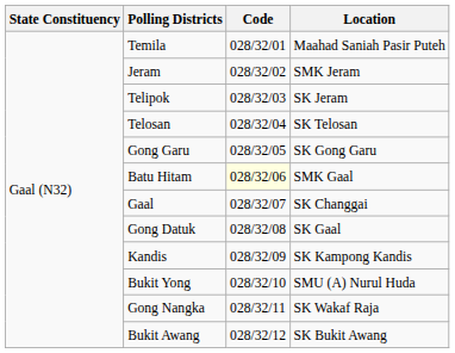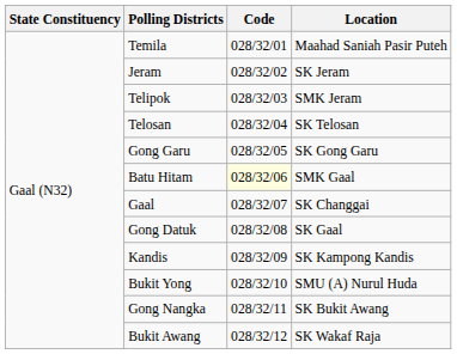 <table class="wikitable sortable mw-collapsible">
 <tr>
 <th><small>State Constituency</small></th>
 <th><small>Polling Districts</small></th>
 <th><small>Code</small></th>
 <th><small>Location</small></th>
 </tr>
 <tr>
 <td rowspan="12"><small>Gaal (N32)</small></td>
 <td><small>Temila</small></td>
 <td><small>028/32/01</small></td>
 <td><small>Maahad Saniah Pasir Puteh</small></td>
 </tr>
 <tr>
 <td><small>Jeram</small></td>
 <td><small>028/32/02</small></td>
-<td><small>SMK Jeram</small></td>
+<td><small>SK Jeram</small></td>
 </tr>
 <tr>
 <td><small>Telipok</small></td>
 <td><small>028/32/03</small></td>
-<td><small>SK Jeram</small></td>
+<td><small>SMK Jeram</small></td>
 </tr>
 <tr>
 <td><small>Telosan</small></td>
 <td><small>028/32/04</small></td>
 <td><small>SK Telosan</small></td>
 </tr>
 <tr>
 <td><small>Gong Garu</small></td>
 <td><small>028/32/05</small></td>
 <td><small>SK Gong Garu</small></td>
 </tr>
 <tr>
 <td><small>Batu Hitam</small></td>
 <td style="background: lightyellow;"><small>028/32/06</small></td>
 <td><small>SMK Gaal</small></td>
 </tr>
 <tr>
 <td><small>Gaal</small></td>
 <td><small>028/32/07</small></td>
 <td><small>SK Changgai</small></td>
 </tr>
 <tr>
 <td><small>Gong Datuk</small></td>
 <td><small>028/32/08</small></td>
 <td><small>SK Gaal</small></td>
 </tr>
 <tr>
 <td><small>Kandis</small></td>
 <td><small>028/32/09</small></td>
 <td><small>SK Kampong Kandis</small></td>
 </tr>
 <tr>
 <td><small>Bukit Yong</small></td>
 <td><small>028/32/10</small></td>
 <td><small>SMU (A) Nurul Huda</small></td>
 </tr>
 <tr>
 <td><small>Gong Nangka</small></td>
 <td><small>028/32/11</small></td>
-<td><small>SK Wakaf Raja</small></td>
+<td><small>SK Bukit Awang</small></td>
 </tr>
 <tr>
 <td><small>Bukit Awang</small></td>
 <td><small>028/32/12</small></td>
-<td><small>SK Bukit Awang</small></td>
+<td><small>SK Wakaf Raja</small></td>
 </tr>
 </table>
